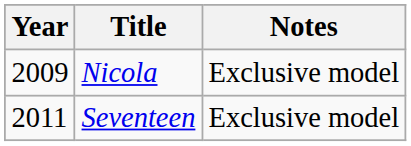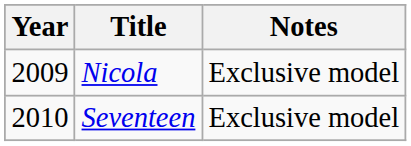 <table class="wikitable">
 <tr>
 <th>Year</th>
 <th>Title</th>
 <th>Notes</th>
 </tr>
 <tr>
 <td>2009</td>
 <td><em><a href='#'>Nicola</a></em></td>
 <td>Exclusive model</td>
 </tr>
 <tr>
-<td>2011</td>
+<td>2010</td>
 <td><em><a href='#'>Seventeen</a></em></td>
 <td>Exclusive model</td>
 </tr>
 </table>
